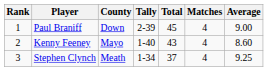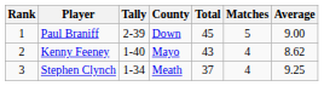 <table class="wikitable">
 <tr>
 <th>Rank</th>
 <th>Player</th>
+<th>Tally</th>
 <th>County</th>
-<th>Tally</th>
 <th>Total</th>
 <th>Matches</th>
 <th>Average</th>
 </tr>
 <tr>
 <td style="text-align:center;">1</td>
 <td><a href='#'>Paul Braniff</a></td>
+<td align=center>2-39</td>
 <td><a href='#'>Down</a></td>
-<td align=center>2-39</td>
 <td align=center>45</td>
-<td align=center>4</td>
+<td align=center>5</td>
 <td align=center>9.00</td>
 </tr>
 <tr>
 <td style="text-align:center;">2</td>
 <td><a href='#'>Kenny Feeney</a></td>
+<td align=center>1-40</td>
 <td><a href='#'>Mayo</a></td>
-<td align=center>1-40</td>
 <td align=center>43</td>
 <td align=center>4</td>
-<td align=center>8.60</td>
+<td align=center>8.62</td>
 </tr>
 <tr>
 <td style="text-align:center;">3</td>
 <td><a href='#'>Stephen Clynch</a></td>
+<td align=center>1-34</td>
 <td><a href='#'>Meath</a></td>
-<td align=center>1-34</td>
 <td align=center>37</td>
 <td align=center>4</td>
 <td align=center>9.25</td>
 </tr>
 </table>
